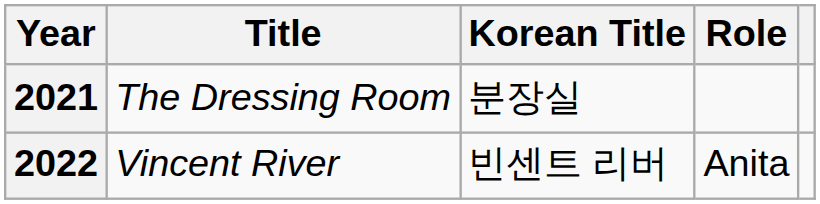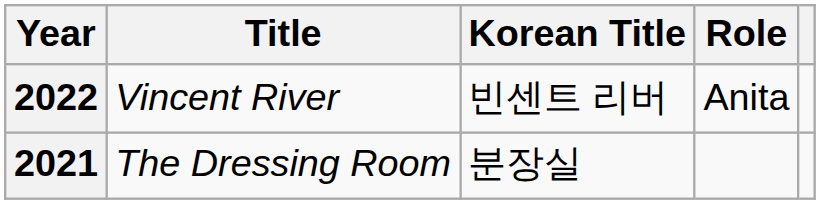 <table class="wikitable  plainrowheaders">
 <tr>
 <th scope="col">Year</th>
 <th scope="col">Title</th>
 <th scope="col">Korean Title</th>
 <th scope="col">Role</th>
 <th scope="col" class="unsortable"></th>
 </tr>
 <tr>
+<th scope="row">2022</th>
+<td><em>Vincent River</em></td>
+<td>빈센트 리버</td>
+<td>Anita</td>
+<td></td>
+</tr>
+<tr>
 <th scope="row">2021</th>
 <td><em>The Dressing Room</em></td>
 <td>분장실</td>
 <td></td>
 <td></td>
 </tr>
-<tr>
-<th scope="row">2022</th>
-<td><em>Vincent River</em></td>
-<td>빈센트 리버</td>
-<td>Anita</td>
-<td></td>
-</tr>
 </table>
